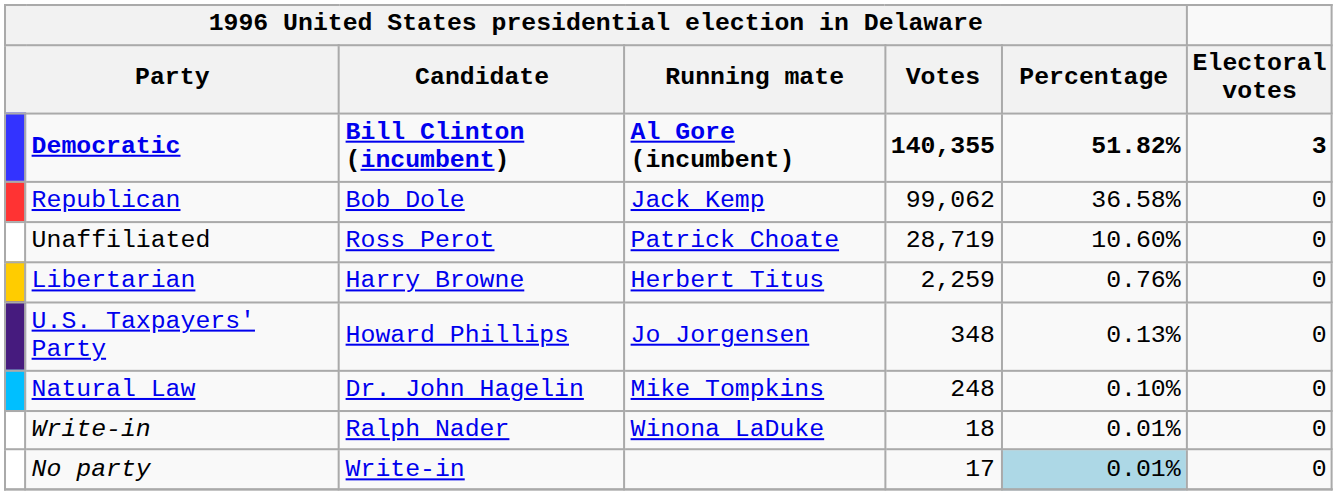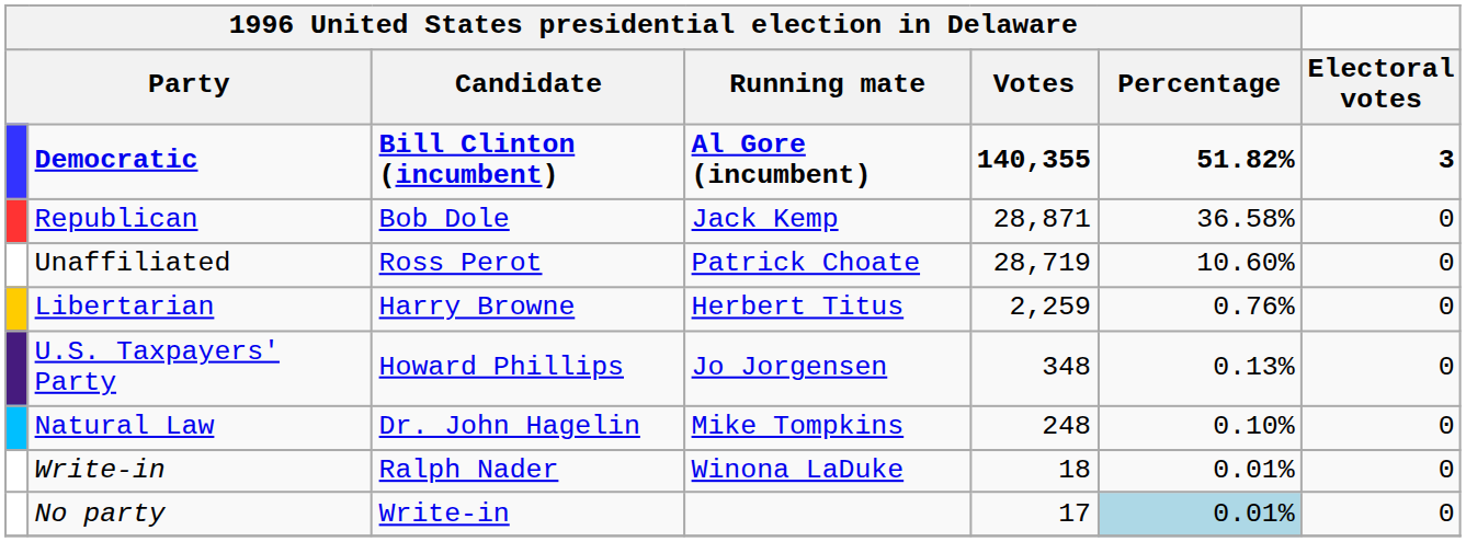 <table class="wikitable" style="font-size: 95%;">
 <tr>
 <th colspan="6">1996 United States presidential election in Delaware</th>
 </tr>
 <tr>
 <th colspan="2" style="width: 13em">Party</th>
 <th style="width: 11em">Candidate</th>
 <th style="width: 10em">Running mate</th>
 <th style="width: 4em">Votes</th>
 <th style="width: 7em">Percentage</th>
 <th style="width: 5em">Electoral votes</th>
 </tr>
 <tr>
 <th style="background-color:#3333FF; width: 3px"></th>
 <td style="width: 130px"><strong><a href='#'>Democratic</a></strong></td>
 <td><strong><a href='#'>Bill Clinton</a> (<a href='#'>incumbent</a>)</strong></td>
 <td><strong><a href='#'>Al Gore</a></strong> <strong>(incumbent)</strong></td>
 <td align="right"><strong>140,355</strong></td>
 <td align="right"><strong>51.82%</strong></td>
 <td align="right"><strong>3</strong></td>
 </tr>
 <tr>
 <th style="background-color:#FF3333; width: 3px"></th>
 <td style="width: 130px"><a href='#'>Republican</a></td>
 <td><a href='#'>Bob Dole</a></td>
 <td><a href='#'>Jack Kemp</a></td>
-<td align="right">99,062</td>
+<td align="right">28,871</td>
 <td align="right">36.58%</td>
 <td align="right">0</td>
 </tr>
 <tr>
 <th style="background-color:#FFFFFF; width: 3px"></th>
 <td style="width: 130px">Unaffiliated</td>
 <td><a href='#'>Ross Perot</a></td>
 <td><a href='#'>Patrick Choate</a></td>
 <td align="right">28,719</td>
 <td align="right">10.60%</td>
 <td align="right">0</td>
 </tr>
 <tr>
 <th style="background-color:#FFCC00; width: 3px"></th>
 <td style="width: 130px"><a href='#'>Libertarian</a></td>
 <td><a href='#'>Harry Browne</a></td>
 <td><a href='#'>Herbert Titus</a></td>
 <td align="right">2,259</td>
 <td align="right">0.76%</td>
 <td align="right">0</td>
 </tr>
 <tr>
 <th style="background-color:#461B7E; width: 3px"></th>
 <td style="width: 130px"><a href='#'>U.S. Taxpayers' Party</a></td>
 <td><a href='#'>Howard Phillips</a></td>
 <td><a href='#'>Jo Jorgensen</a></td>
 <td align="right">348</td>
 <td align="right">0.13%</td>
 <td align="right">0</td>
 </tr>
 <tr>
 <th style="background-color:#00BFFF; width: 3px"></th>
 <td style="width: 130px"><a href='#'>Natural Law</a></td>
 <td><a href='#'>Dr. John Hagelin</a></td>
 <td><a href='#'>Mike Tompkins</a></td>
 <td align="right">248</td>
 <td align="right">0.10%</td>
 <td align="right">0</td>
 </tr>
 <tr>
 <th style="background-color:#FFFFFF; width: 3px"></th>
 <td style="width: 130px"><em>Write-in</em></td>
 <td><a href='#'>Ralph Nader</a></td>
 <td><a href='#'>Winona LaDuke</a></td>
 <td align="right">18</td>
 <td align="right">0.01%</td>
 <td align="right">0</td>
 </tr>
 <tr>
 <th style="background-color:#FFFFFF; width: 3px"></th>
 <td style="width: 130px"><em>No party</em></td>
 <td><a href='#'>Write-in</a></td>
 <td></td>
 <td align="right">17</td>
 <td align="right" style="background: lightblue;">0.01%</td>
 <td align="right">0</td>
 </tr>
 <tr>
 </tr>
 </table>
